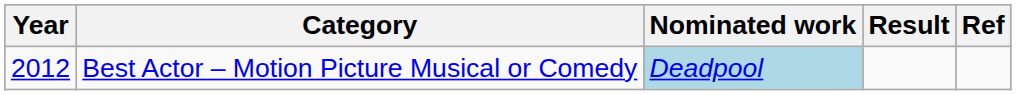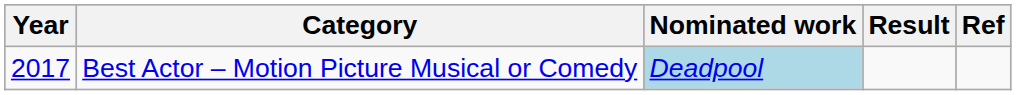 <table class="wikitable">
 <tr>
 <th>Year</th>
 <th>Category</th>
 <th>Nominated work</th>
 <th>Result</th>
 <th>Ref</th>
 </tr>
 <tr>
-<td><a href='#'>2012</a></td>
+<td><a href='#'>2017</a></td>
 <td><a href='#'>Best Actor – Motion Picture Musical or Comedy</a></td>
 <td style="background: lightblue;"><em><a href='#'>Deadpool</a></em></td>
 <td></td>
 <td></td>
 </tr>
 </table>
